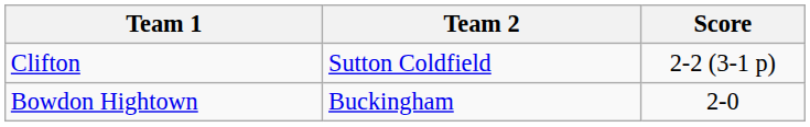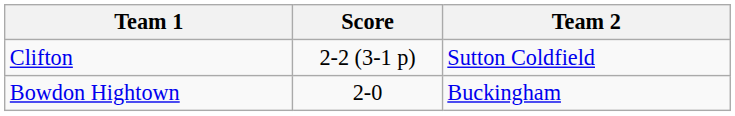 <table class="wikitable" style="font-size: 100%">
 <tr>
 <th width=200>Team 1</th>
+<th width=100>Score</th>
 <th width=200>Team 2</th>
-<th width=100>Score</th>
 </tr>
 <tr>
 <td><a href='#'>Clifton</a></td>
+<td align=center>2-2 (3-1 p)</td>
 <td><a href='#'>Sutton Coldfield</a></td>
-<td align=center>2-2 (3-1 p)</td>
 </tr>
 <tr>
 <td><a href='#'>Bowdon Hightown</a></td>
+<td align=center>2-0</td>
 <td><a href='#'>Buckingham</a></td>
-<td align=center>2-0</td>
 </tr>
 </table>
